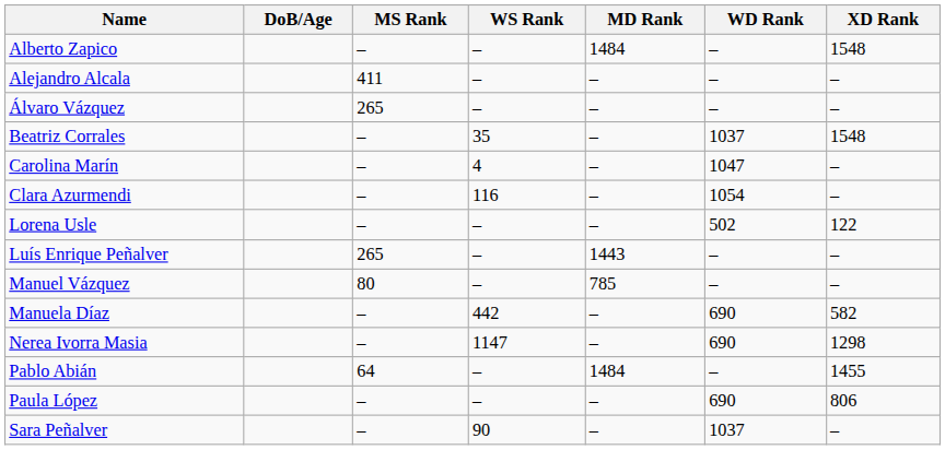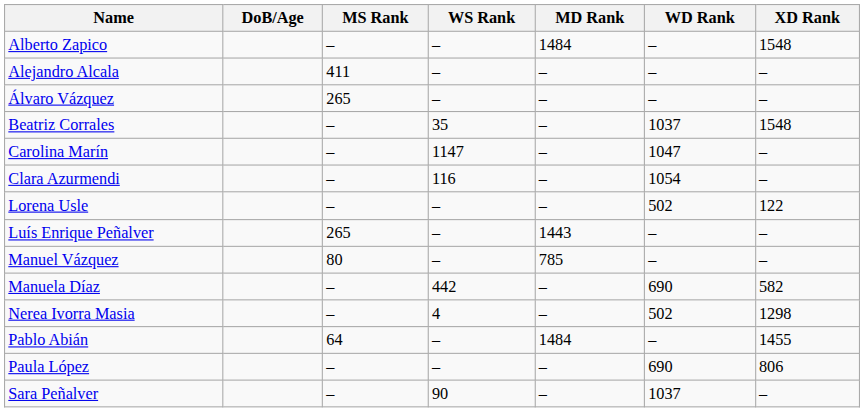 <table class="wikitable"  style="width:800px; font-size:95%;">
 <tr>
 <th align="left">Name</th>
 <th align="left">DoB/Age</th>
 <th align="left">MS Rank</th>
 <th align="left">WS Rank</th>
 <th align="left">MD Rank</th>
 <th align="left">WD Rank</th>
 <th align="left">XD Rank</th>
 </tr>
 <tr>
 <td><a href='#'>Alberto Zapico</a></td>
 <td></td>
 <td>–</td>
 <td>–</td>
 <td>1484</td>
 <td>–</td>
 <td>1548</td>
 </tr>
 <tr>
 <td><a href='#'>Alejandro Alcala</a></td>
 <td></td>
 <td>411</td>
 <td>–</td>
 <td>–</td>
 <td>–</td>
 <td>–</td>
 </tr>
 <tr>
 <td><a href='#'>Álvaro Vázquez</a></td>
 <td></td>
 <td>265</td>
 <td>–</td>
 <td>–</td>
 <td>–</td>
 <td>–</td>
 </tr>
 <tr>
 <td><a href='#'>Beatriz Corrales</a></td>
 <td></td>
 <td>–</td>
 <td>35</td>
 <td>–</td>
 <td>1037</td>
 <td>1548</td>
 </tr>
 <tr>
 <td><a href='#'>Carolina Marín</a></td>
 <td></td>
 <td>–</td>
-<td>4</td>
+<td>1147</td>
 <td>–</td>
 <td>1047</td>
 <td>–</td>
 </tr>
 <tr>
 <td><a href='#'>Clara Azurmendi</a></td>
 <td></td>
 <td>–</td>
 <td>116</td>
 <td>–</td>
 <td>1054</td>
 <td>–</td>
 </tr>
 <tr>
 <td><a href='#'>Lorena Usle</a></td>
 <td></td>
 <td>–</td>
 <td>–</td>
 <td>–</td>
 <td>502</td>
 <td>122</td>
 </tr>
 <tr>
 <td><a href='#'>Luís Enrique Peñalver</a></td>
 <td></td>
 <td>265</td>
 <td>–</td>
 <td>1443</td>
 <td>–</td>
 <td>–</td>
 </tr>
 <tr>
 <td><a href='#'>Manuel Vázquez</a></td>
 <td></td>
 <td>80</td>
 <td>–</td>
 <td>785</td>
 <td>–</td>
 <td>–</td>
 </tr>
 <tr>
 <td><a href='#'>Manuela Díaz</a></td>
 <td></td>
 <td>–</td>
 <td>442</td>
 <td>–</td>
 <td>690</td>
 <td>582</td>
 </tr>
 <tr>
 <td><a href='#'>Nerea Ivorra Masia</a></td>
 <td></td>
 <td>–</td>
-<td>1147</td>
+<td>4</td>
 <td>–</td>
-<td>690</td>
+<td>502</td>
 <td>1298</td>
 </tr>
 <tr>
 <td><a href='#'>Pablo Abián</a></td>
 <td></td>
 <td>64</td>
 <td>–</td>
 <td>1484</td>
 <td>–</td>
 <td>1455</td>
 </tr>
 <tr>
 <td><a href='#'>Paula López</a></td>
 <td></td>
 <td>–</td>
 <td>–</td>
 <td>–</td>
 <td>690</td>
 <td>806</td>
 </tr>
 <tr>
 <td><a href='#'>Sara Peñalver</a></td>
 <td></td>
 <td>–</td>
 <td>90</td>
 <td>–</td>
 <td>1037</td>
 <td>–</td>
 </tr>
 </table>
